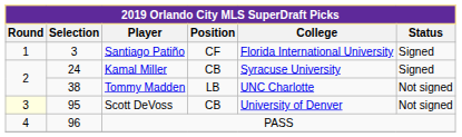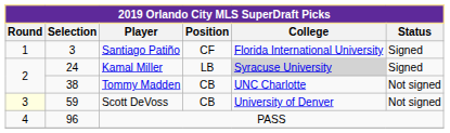 <table class="wikitable" style="text-align:left; font-size:95%;">
 <tr>
 <th colspan="6" style="background:#5E299A; color:white; border:2px solid #F8E196;" scope="col">2019 Orlando City MLS SuperDraft Picks</th>
 </tr>
 <tr>
 <th>Round</th>
 <th>Selection</th>
 <th>Player</th>
 <th>Position</th>
 <th>College</th>
 <th>Status</th>
 </tr>
 <tr>
 <td align="center">1</td>
 <td align="center">3</td>
 <td> <a href='#'>Santiago Patiño</a></td>
 <td align="center">CF</td>
 <td> <a href='#'>Florida International University</a></td>
 <td>Signed</td>
 </tr>
 <tr>
 <td rowspan="2" align="center">2</td>
 <td align="center">24</td>
 <td> <a href='#'>Kamal Miller</a></td>
-<td align="center">CB</td>
-<td> <a href='#'>Syracuse University</a></td>
+<td align="center">LB</td>
+<td style="background: lightgrey;"> <a href='#'>Syracuse University</a></td>
 <td>Signed</td>
 </tr>
 <tr>
 <td align="center">38</td>
 <td> <a href='#'>Tommy Madden</a></td>
-<td align="center">LB</td>
+<td align="center">CB</td>
 <td> <a href='#'>UNC Charlotte</a></td>
 <td>Not signed</td>
 </tr>
 <tr>
 <td align="center" style="background: lightyellow;">3</td>
-<td align="center">95</td>
+<td align="center">59</td>
 <td> Scott DeVoss</td>
 <td align="center">CB</td>
 <td> <a href='#'>University of Denver</a></td>
 <td>Not signed</td>
 </tr>
 <tr>
 <td align="center">4</td>
 <td align="center">96</td>
 <td colspan="4" align="center">PASS</td>
 </tr>
 <tr>
 </tr>
 </table>
